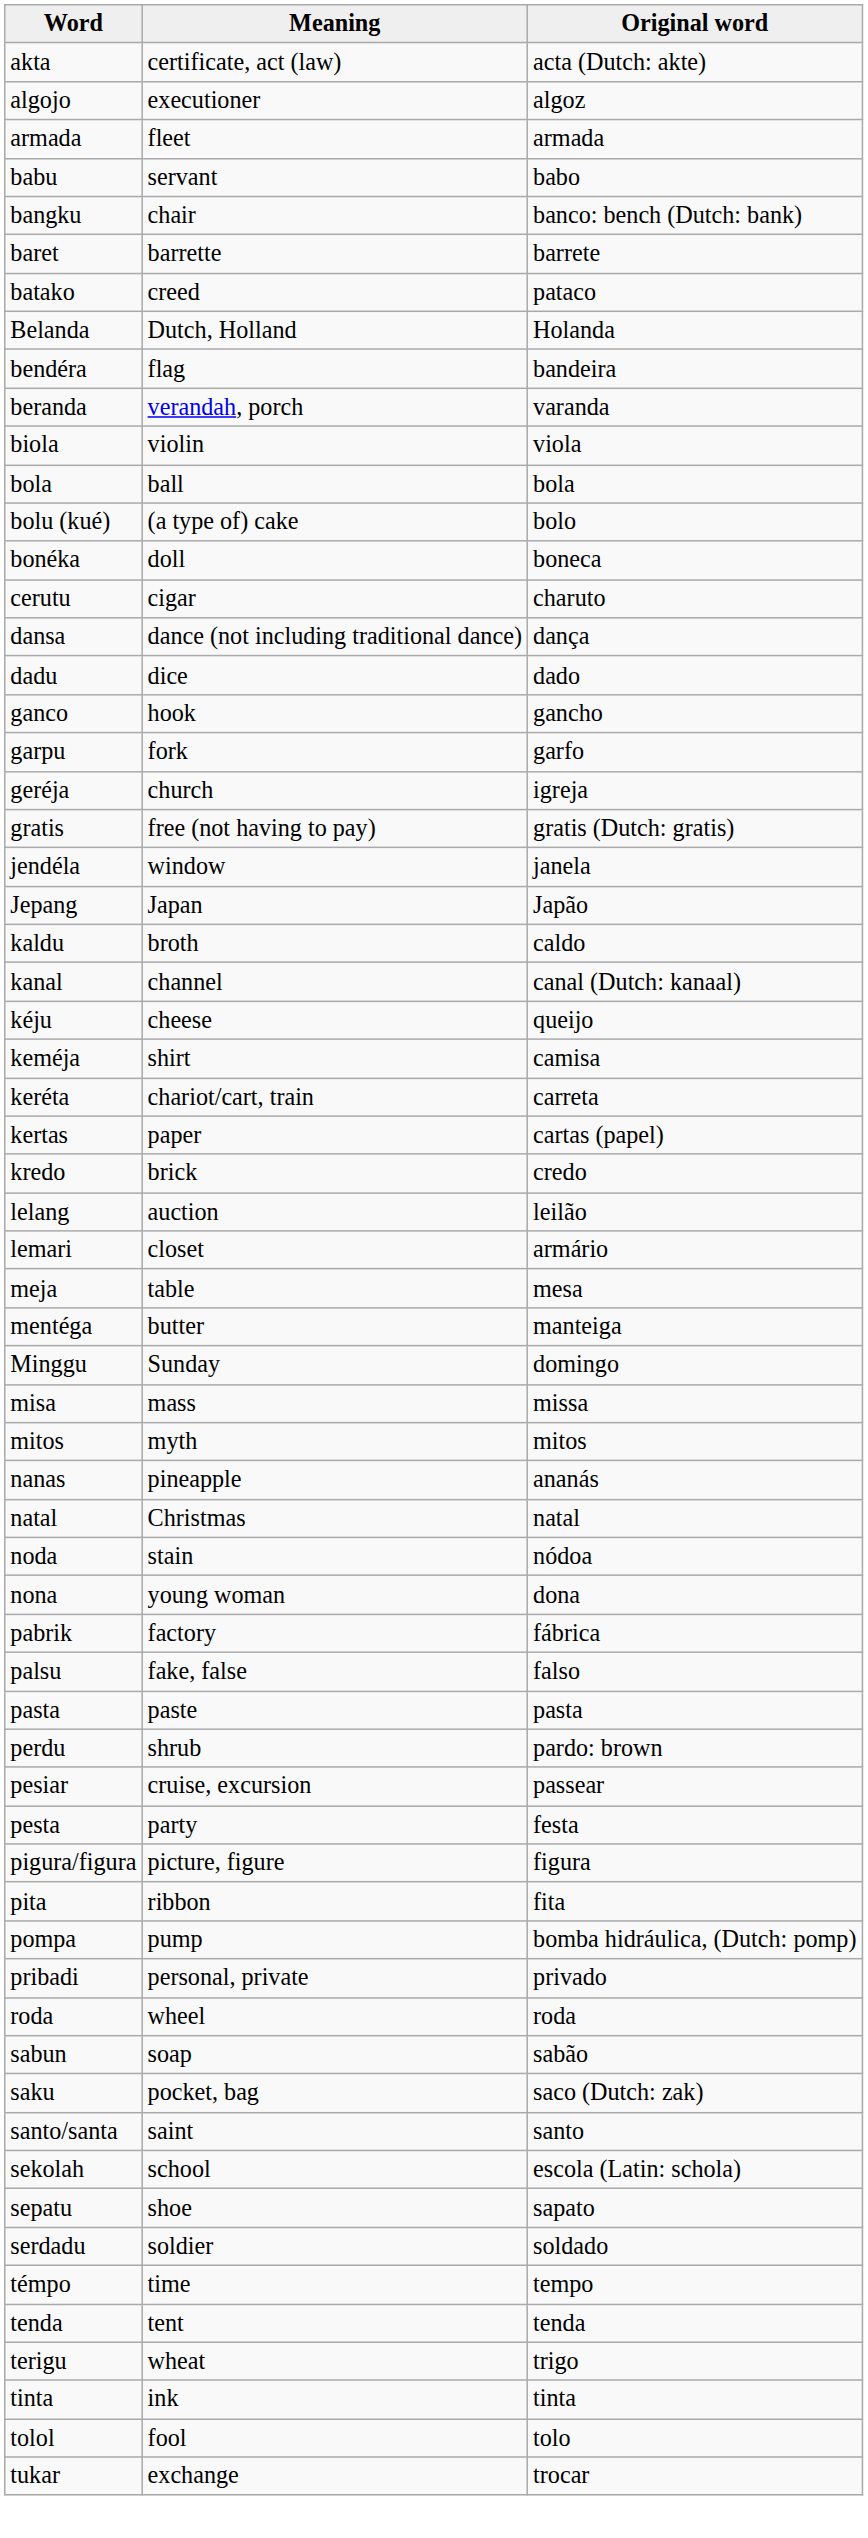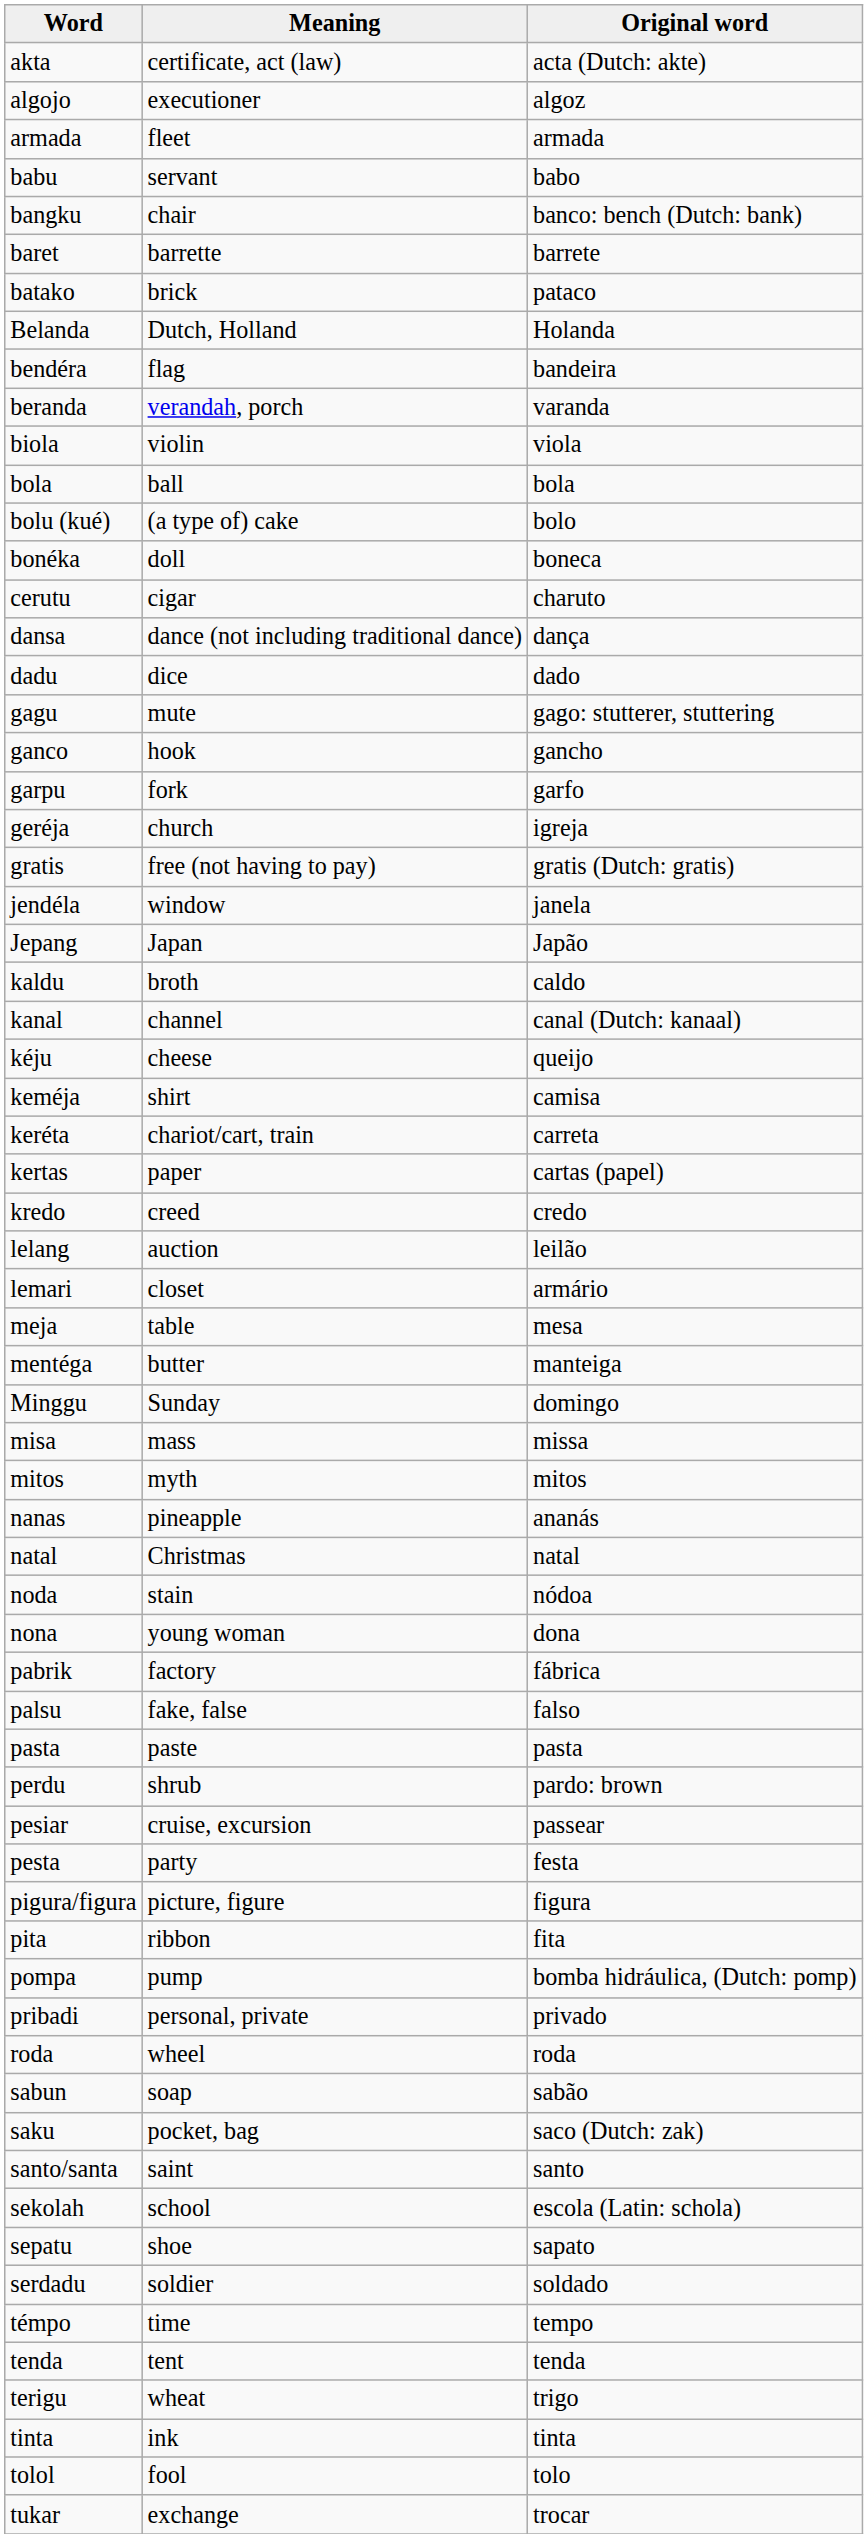 <table class="wikitable">
 <tr>
 <th style="background:#efefef;">Word</th>
 <th style="background:#efefef;">Meaning</th>
 <th style="background:#efefef;">Original word</th>
 </tr>
 <tr>
 <td>akta</td>
 <td>certificate, act (law)</td>
 <td>acta (Dutch: akte)</td>
 </tr>
 <tr>
 <td>algojo</td>
 <td>executioner</td>
 <td>algoz</td>
 </tr>
 <tr>
 <td>armada</td>
 <td>fleet</td>
 <td>armada</td>
 </tr>
 <tr>
 <td>babu</td>
 <td>servant</td>
 <td>babo</td>
 </tr>
 <tr>
 <td>bangku</td>
 <td>chair</td>
 <td>banco: bench (Dutch: bank)</td>
 </tr>
 <tr>
 <td>baret</td>
 <td>barrette</td>
 <td>barrete</td>
 </tr>
 <tr>
 <td>batako</td>
-<td>creed</td>
+<td>brick</td>
 <td>pataco</td>
 </tr>
 <tr>
 <td>Belanda</td>
 <td>Dutch, Holland</td>
 <td>Holanda</td>
 </tr>
 <tr>
 <td>bendéra</td>
 <td>flag</td>
 <td>bandeira</td>
 </tr>
 <tr>
 <td>beranda</td>
 <td><a href='#'>verandah</a>, porch</td>
 <td>varanda</td>
 </tr>
 <tr>
 <td>biola</td>
 <td>violin</td>
 <td>viola</td>
 </tr>
 <tr>
 <td>bola</td>
 <td>ball</td>
 <td>bola</td>
 </tr>
 <tr>
 <td>bolu (kué)</td>
 <td>(a type of) cake</td>
 <td>bolo</td>
 </tr>
 <tr>
 <td>bonéka</td>
 <td>doll</td>
 <td>boneca</td>
 </tr>
 <tr>
 <td>cerutu</td>
 <td>cigar</td>
 <td>charuto</td>
 </tr>
 <tr>
 <td>dansa</td>
 <td>dance (not including traditional dance)</td>
 <td>dança</td>
 </tr>
 <tr>
 <td>dadu</td>
 <td>dice</td>
 <td>dado</td>
+</tr>
+<tr>
+<td>gagu</td>
+<td>mute</td>
+<td>gago: stutterer, stuttering</td>
 </tr>
 <tr>
 <td>ganco</td>
 <td>hook</td>
 <td>gancho</td>
 </tr>
 <tr>
 <td>garpu</td>
 <td>fork</td>
 <td>garfo</td>
 </tr>
 <tr>
 <td>geréja</td>
 <td>church</td>
 <td>igreja</td>
 </tr>
 <tr>
 <td>gratis</td>
 <td>free (not having to pay)</td>
 <td>gratis (Dutch: gratis)</td>
 </tr>
 <tr>
 <td>jendéla</td>
 <td>window</td>
 <td>janela</td>
 </tr>
 <tr>
 <td>Jepang</td>
 <td>Japan</td>
 <td>Japão</td>
 </tr>
 <tr>
 <td>kaldu</td>
 <td>broth</td>
 <td>caldo</td>
 </tr>
 <tr>
 <td>kanal</td>
 <td>channel</td>
 <td>canal (Dutch: kanaal)</td>
 </tr>
 <tr>
 <td>kéju</td>
 <td>cheese</td>
 <td>queijo</td>
 </tr>
 <tr>
 <td>keméja</td>
 <td>shirt</td>
 <td>camisa</td>
 </tr>
 <tr>
 <td>keréta</td>
 <td>chariot/cart, train</td>
 <td>carreta</td>
 </tr>
 <tr>
 <td>kertas</td>
 <td>paper</td>
 <td>cartas (papel)</td>
 </tr>
 <tr>
 <td>kredo</td>
-<td>brick</td>
+<td>creed</td>
 <td>credo</td>
 </tr>
 <tr>
 <td>lelang</td>
 <td>auction</td>
 <td>leilão</td>
 </tr>
 <tr>
 <td>lemari</td>
 <td>closet</td>
 <td>armário</td>
 </tr>
 <tr>
 <td>meja</td>
 <td>table</td>
 <td>mesa</td>
 </tr>
 <tr>
 <td>mentéga</td>
 <td>butter</td>
 <td>manteiga</td>
 </tr>
 <tr>
 <td>Minggu</td>
 <td>Sunday</td>
 <td>domingo</td>
 </tr>
 <tr>
 <td>misa</td>
 <td>mass</td>
 <td>missa</td>
 </tr>
 <tr>
 <td>mitos</td>
 <td>myth</td>
 <td>mitos</td>
 </tr>
 <tr>
 <td>nanas</td>
 <td>pineapple</td>
 <td>ananás</td>
 </tr>
 <tr>
 <td>natal</td>
 <td>Christmas</td>
 <td>natal</td>
 </tr>
 <tr>
 <td>noda</td>
 <td>stain</td>
 <td>nódoa</td>
 </tr>
 <tr>
 <td>nona</td>
 <td>young woman</td>
 <td>dona</td>
 </tr>
 <tr>
 <td>pabrik</td>
 <td>factory</td>
 <td>fábrica</td>
 </tr>
 <tr>
 <td>palsu</td>
 <td>fake, false</td>
 <td>falso</td>
 </tr>
 <tr>
 <td>pasta</td>
 <td>paste</td>
 <td>pasta</td>
 </tr>
 <tr>
 <td>perdu</td>
 <td>shrub</td>
 <td>pardo: brown</td>
 </tr>
 <tr>
 <td>pesiar</td>
 <td>cruise, excursion</td>
 <td>passear</td>
 </tr>
 <tr>
 <td>pesta</td>
 <td>party</td>
 <td>festa</td>
 </tr>
 <tr>
 <td>pigura/figura</td>
 <td>picture, figure</td>
 <td>figura</td>
 </tr>
 <tr>
 <td>pita</td>
 <td>ribbon</td>
 <td>fita</td>
 </tr>
 <tr>
 <td>pompa</td>
 <td>pump</td>
 <td>bomba hidráulica, (Dutch: pomp)</td>
 </tr>
 <tr>
 <td>pribadi</td>
 <td>personal, private</td>
 <td>privado</td>
 </tr>
 <tr>
 <td>roda</td>
 <td>wheel</td>
 <td>roda</td>
 </tr>
 <tr>
 <td>sabun</td>
 <td>soap</td>
 <td>sabão</td>
 </tr>
 <tr>
 <td>saku</td>
 <td>pocket, bag</td>
 <td>saco (Dutch: zak)</td>
 </tr>
 <tr>
 <td>santo/santa</td>
 <td>saint</td>
 <td>santo</td>
 </tr>
 <tr>
 <td>sekolah</td>
 <td>school</td>
 <td>escola (Latin: schola)</td>
 </tr>
 <tr>
 <td>sepatu</td>
 <td>shoe</td>
 <td>sapato</td>
 </tr>
 <tr>
 <td>serdadu</td>
 <td>soldier</td>
 <td>soldado</td>
 </tr>
 <tr>
 <td>témpo</td>
 <td>time</td>
 <td>tempo</td>
 </tr>
 <tr>
 <td>tenda</td>
 <td>tent</td>
 <td>tenda</td>
 </tr>
 <tr>
 <td>terigu</td>
 <td>wheat</td>
 <td>trigo</td>
 </tr>
 <tr>
 <td>tinta</td>
 <td>ink</td>
 <td>tinta</td>
 </tr>
 <tr>
 <td>tolol</td>
 <td>fool</td>
 <td>tolo</td>
 </tr>
 <tr>
 <td>tukar</td>
 <td>exchange</td>
 <td>trocar</td>
 </tr>
 </table>
